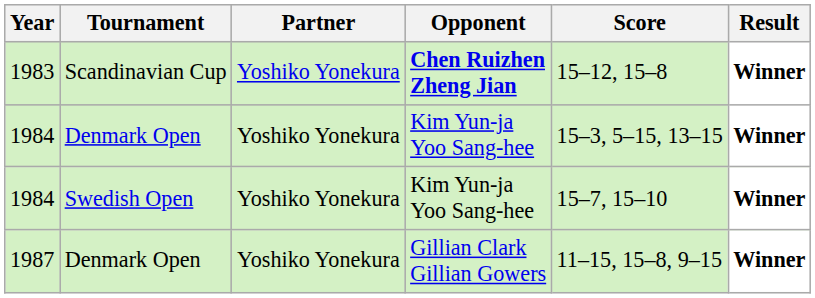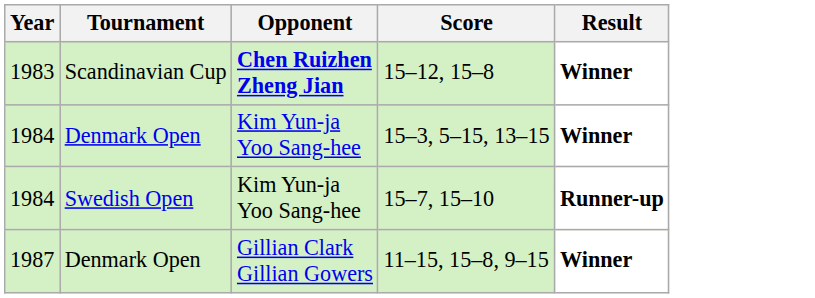 <table class="sortable wikitable" style="font-size: 90%;">
 <tr>
 <th>Year</th>
 <th>Tournament</th>
-<th>Partner</th>
 <th>Opponent</th>
 <th>Score</th>
 <th>Result</th>
 </tr>
 <tr style="background:#D4F1C5">
 <td align="center">1983</td>
 <td align="left">Scandinavian Cup</td>
-<td align="left"> <a href='#'>Yoshiko Yonekura</a></td>
 <td align="left"><strong> <a href='#'>Chen Ruizhen</a><br> <a href='#'>Zheng Jian</a></strong></td>
 <td align="left">15–12, 15–8</td>
 <td style="text-align:left; background:white"> <strong>Winner</strong></td>
 </tr>
 <tr style="background:#D4F1C5">
 <td align="center">1984</td>
 <td align="left"><a href='#'>Denmark Open</a></td>
-<td align="left"> Yoshiko Yonekura</td>
 <td align="left"> <a href='#'>Kim Yun-ja</a> <br>  <a href='#'>Yoo Sang-hee</a></td>
 <td align="left">15–3, 5–15, 13–15</td>
 <td style="text-align:left; background:white"> <strong>Winner</strong></td>
 </tr>
 <tr style="background:#D4F1C5">
 <td align="center">1984</td>
 <td align="left"><a href='#'>Swedish Open</a></td>
-<td align="left"> Yoshiko Yonekura</td>
 <td align="left"> Kim Yun-ja <br>  Yoo Sang-hee</td>
 <td align="left">15–7, 15–10</td>
-<td style="text-align:left; background:white"> <strong>Winner</strong></td>
+<td style="text-align:left; background:white"> <strong>Runner-up</strong></td>
 </tr>
 <tr style="background:#D4F1C5">
 <td align="center">1987</td>
 <td align="left">Denmark Open</td>
-<td align="left"> Yoshiko Yonekura</td>
 <td align="left"> <a href='#'>Gillian Clark</a> <br>  <a href='#'>Gillian Gowers</a></td>
 <td align="left">11–15, 15–8, 9–15</td>
 <td style="text-align:left; background: white"> <strong>Winner</strong></td>
 </tr>
 </table>
